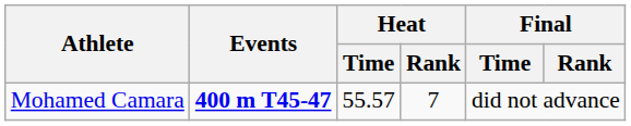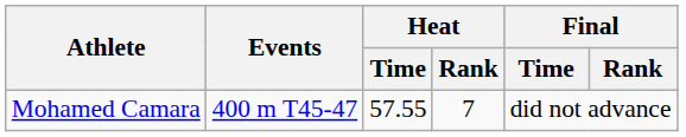 <table class=wikitable style="font-size:90%">
 <tr>
 <th rowspan="2">Athlete</th>
 <th rowspan="2">Events</th>
 <th colspan="2">Heat</th>
 <th colspan="2">Final</th>
 </tr>
 <tr>
 <th>Time</th>
 <th>Rank</th>
 <th>Time</th>
 <th>Rank</th>
 </tr>
 <tr align=center>
 <td align=left><a href='#'>Mohamed Camara</a></td>
-<td align=left><strong><a href='#'>400 m T45-47</a></strong></td>
-<td>55.57</td>
+<td align=left><a href='#'>400 m T45-47</a></td>
+<td>57.55</td>
 <td>7</td>
 <td colspan=2>did not advance</td>
 </tr>
 </table>
